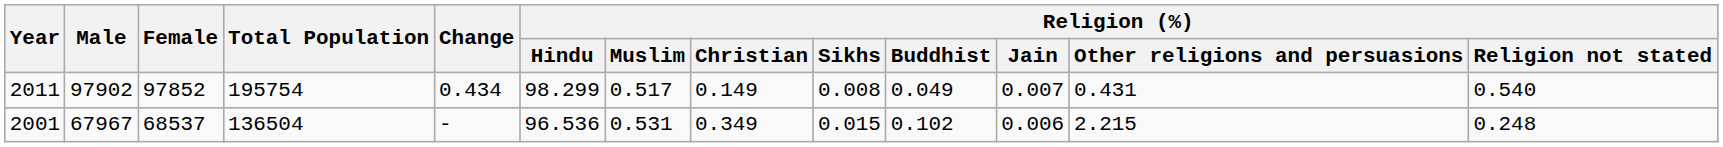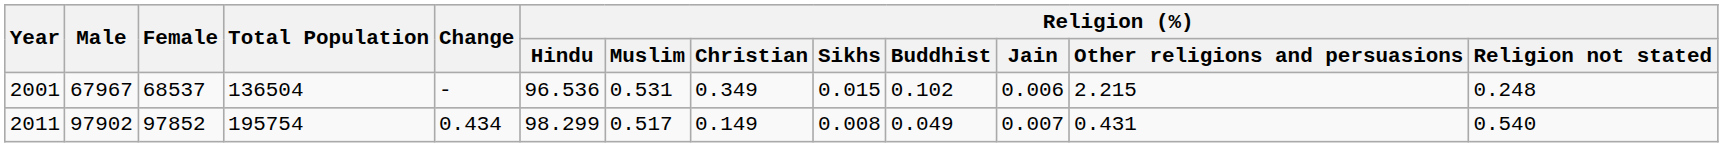 <table class="wikitable">
 <tr>
 <th rowspan="2">Year</th>
 <th rowspan="2">Male</th>
 <th rowspan="2">Female</th>
 <th rowspan="2">Total Population</th>
 <th rowspan="2">Change</th>
 <th colspan="8">Religion (%)</th>
 </tr>
 <tr>
 <th>Hindu</th>
 <th>Muslim</th>
 <th>Christian</th>
 <th>Sikhs</th>
 <th>Buddhist</th>
 <th>Jain</th>
 <th>Other religions and persuasions</th>
 <th>Religion not stated</th>
 </tr>
 <tr>
+<td>2001</td>
+<td>67967</td>
+<td>68537</td>
+<td>136504</td>
+<td>-</td>
+<td>96.536</td>
+<td>0.531</td>
+<td>0.349</td>
+<td>0.015</td>
+<td>0.102</td>
+<td>0.006</td>
+<td>2.215</td>
+<td>0.248</td>
+</tr>
+<tr>
 <td>2011</td>
 <td>97902</td>
 <td>97852</td>
 <td>195754</td>
 <td>0.434</td>
 <td>98.299</td>
 <td>0.517</td>
 <td>0.149</td>
 <td>0.008</td>
 <td>0.049</td>
 <td>0.007</td>
 <td>0.431</td>
 <td>0.540</td>
 </tr>
-<tr>
-<td>2001</td>
-<td>67967</td>
-<td>68537</td>
-<td>136504</td>
-<td>-</td>
-<td>96.536</td>
-<td>0.531</td>
-<td>0.349</td>
-<td>0.015</td>
-<td>0.102</td>
-<td>0.006</td>
-<td>2.215</td>
-<td>0.248</td>
-</tr>
 </table>
